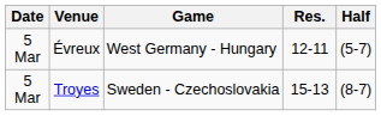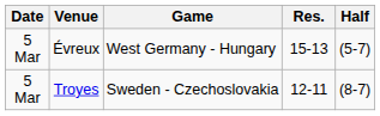 <table class="wikitable" style="text-align:center;">
 <tr>
 <th width="40px">Date</th>
 <th>Venue</th>
 <th>Game</th>
 <th width="50px">Res.</th>
 <th>Half</th>
 </tr>
 <tr>
 <td>5 Mar</td>
 <td>Évreux</td>
 <td align="left">West Germany - Hungary</td>
-<td>12-11</td>
+<td>15-13</td>
 <td>(5-7)</td>
 </tr>
 <tr>
 <td>5 Mar</td>
 <td><a href='#'>Troyes</a></td>
 <td align="left">Sweden - Czechoslovakia</td>
-<td>15-13</td>
+<td>12-11</td>
 <td>(8-7)</td>
 </tr>
 </table>
